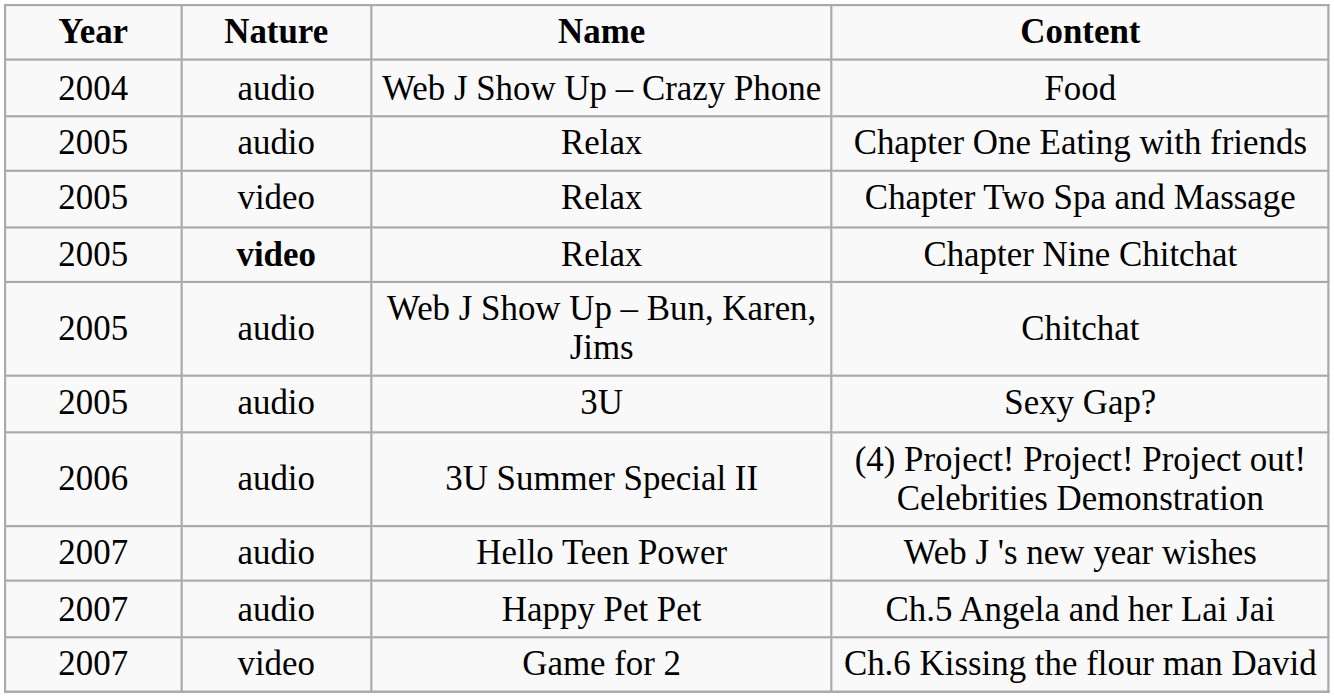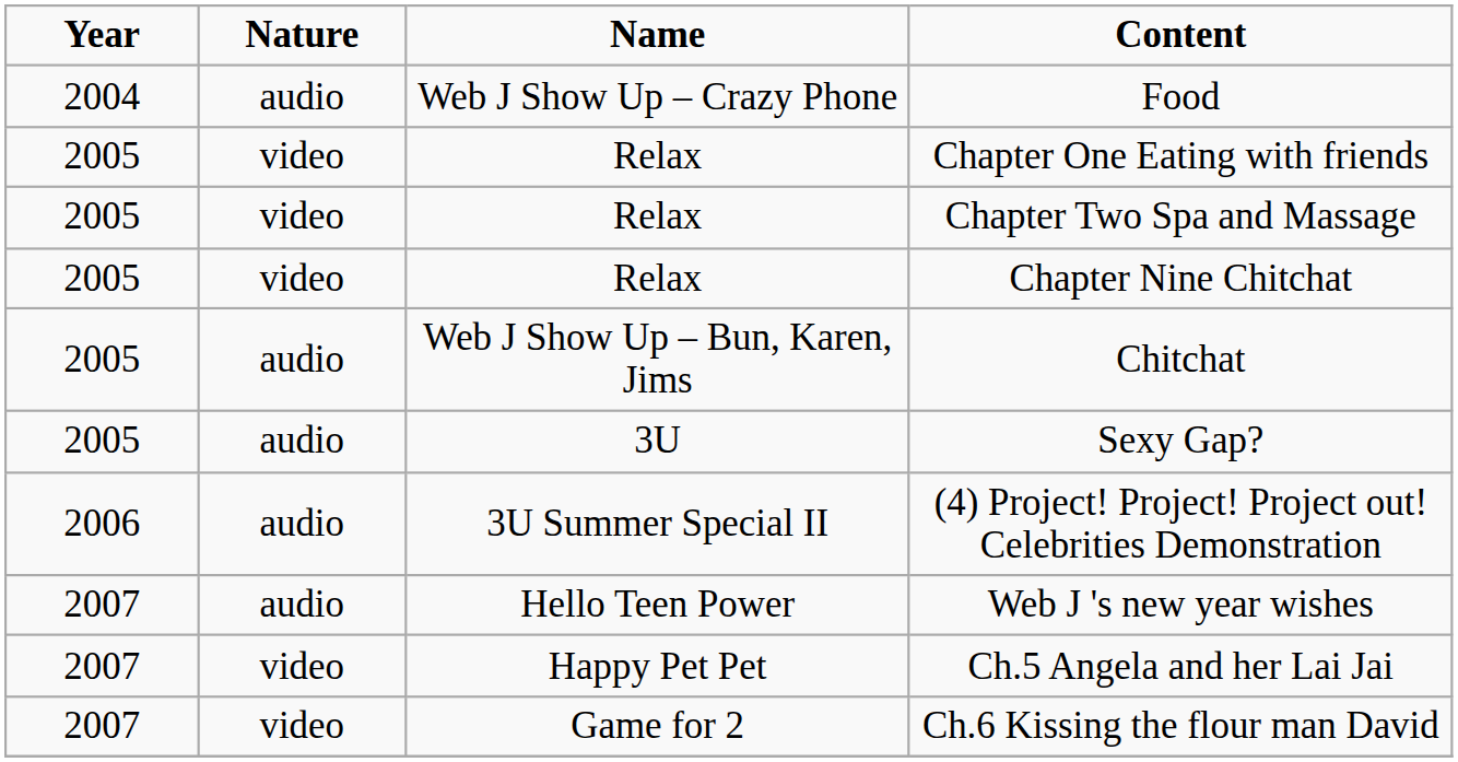 <table class="wikitable" style="text-align:center;">
 <tr>
 <td style="width:100px"><strong> Year </strong></td>
 <td style="width:100px"><strong>Nature</strong></td>
 <td style="width:300px"><strong>Name</strong></td>
 <td style="width:300px"><strong>Content</strong></td>
 </tr>
 <tr>
 <td>2004</td>
 <td>audio</td>
 <td>Web J Show Up – Crazy Phone</td>
 <td>Food</td>
 </tr>
 <tr>
 <td>2005</td>
-<td>audio</td>
+<td>video</td>
 <td>Relax</td>
 <td>Chapter One  Eating with friends</td>
 </tr>
 <tr>
 <td>2005</td>
 <td>video</td>
 <td>Relax</td>
 <td>Chapter Two Spa and Massage</td>
 </tr>
 <tr>
 <td>2005</td>
-<td><strong>video</strong></td>
+<td>video</td>
 <td>Relax</td>
 <td>Chapter Nine  Chitchat</td>
 </tr>
 <tr>
 <td>2005</td>
 <td>audio</td>
 <td>Web J Show Up – Bun, Karen,  Jims</td>
 <td>Chitchat</td>
 </tr>
 <tr>
 <td>2005</td>
 <td>audio</td>
 <td>3U</td>
 <td>Sexy Gap?</td>
 </tr>
 <tr>
 <td>2006</td>
 <td>audio</td>
 <td>3U Summer Special II</td>
 <td>(4) Project! Project!  Project out! <br>Celebrities Demonstration</td>
 </tr>
 <tr>
 <td>2007</td>
 <td>audio</td>
 <td>Hello Teen Power</td>
 <td>Web J 's new year wishes</td>
 </tr>
 <tr>
 <td>2007</td>
-<td>audio</td>
+<td>video</td>
 <td>Happy Pet Pet</td>
 <td>Ch.5 Angela and her Lai Jai</td>
 </tr>
 <tr>
 <td>2007</td>
 <td>video</td>
 <td>Game for 2</td>
 <td>Ch.6 Kissing the flour man David</td>
 </tr>
 <tr>
 </tr>
 </table>
